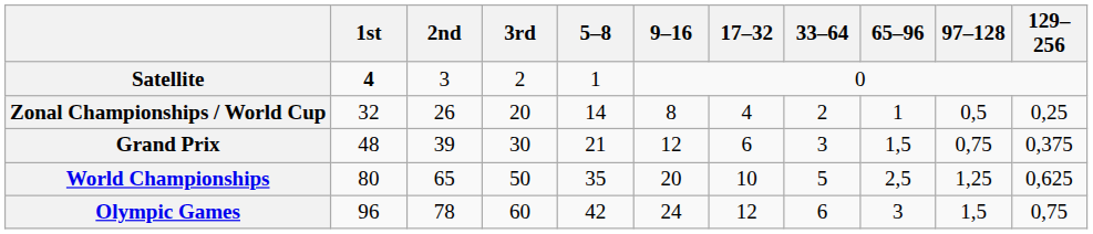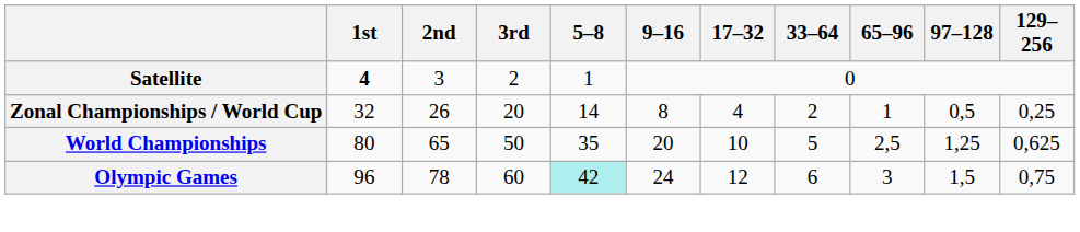 <table class="wikitable">
 <tr>
 <th scope="col"></th>
 <th scope="col" width="50">1st</th>
 <th scope="col" width="50">2nd</th>
 <th scope="col" width="50">3rd</th>
 <th scope="col" width="50">5–8</th>
 <th scope="col" width="50">9–16</th>
 <th scope="col" width="50">17–32</th>
 <th scope="col" width="50">33–64</th>
 <th scope="col" width="50">65–96</th>
 <th scope="col" width="50">97–128</th>
 <th scope="col" width="50">129–256</th>
 </tr>
 <tr align="center">
 <th scope="row">Satellite</th>
 <td><strong>4</strong></td>
 <td>3</td>
 <td>2</td>
 <td>1</td>
 <td colspan="6">0</td>
 </tr>
 <tr align="center">
 <th scope="row">Zonal Championships / World Cup</th>
 <td>32</td>
 <td>26</td>
 <td>20</td>
 <td>14</td>
 <td>8</td>
 <td>4</td>
 <td>2</td>
 <td>1</td>
 <td>0,5</td>
 <td>0,25</td>
 </tr>
 <tr align="center">
-<th scope="row">Grand Prix</th>
-<td>48</td>
-<td>39</td>
-<td>30</td>
-<td>21</td>
-<td>12</td>
-<td>6</td>
-<td>3</td>
-<td>1,5</td>
-<td>0,75</td>
-<td>0,375</td>
-</tr>
-<tr align="center">
 <th scope="row"><a href='#'>World Championships</a></th>
 <td>80</td>
 <td>65</td>
 <td>50</td>
 <td>35</td>
 <td>20</td>
 <td>10</td>
 <td>5</td>
 <td>2,5</td>
 <td>1,25</td>
 <td>0,625</td>
 </tr>
 <tr align="center">
 <th scope="row"><a href='#'>Olympic Games</a></th>
 <td>96</td>
 <td>78</td>
 <td>60</td>
-<td>42</td>
+<td style="background: paleturquoise;">42</td>
 <td>24</td>
 <td>12</td>
 <td>6</td>
 <td>3</td>
 <td>1,5</td>
 <td>0,75</td>
 </tr>
 </table>
